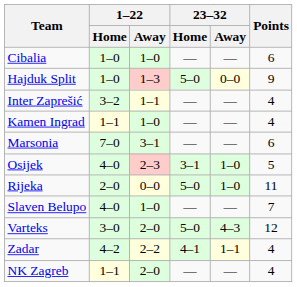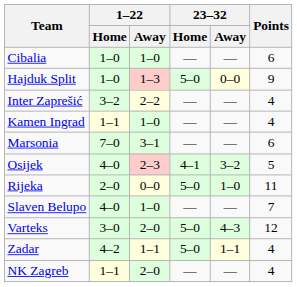 <table class="wikitable" style="text-align:center">
 <tr>
 <th rowspan=2>Team</th>
 <th colspan=2>1–22</th>
 <th colspan=2>23–32</th>
 <th rowspan=2>Points</th>
 </tr>
 <tr>
 <th width=40>Home</th>
 <th width=40>Away</th>
 <th width=40>Home</th>
 <th width=40>Away</th>
 </tr>
 <tr>
 <td align=left><a href='#'>Cibalia</a></td>
 <td bgcolor="#ddffdd">1–0</td>
 <td bgcolor="#ddffdd">1–0</td>
 <td>—</td>
 <td>—</td>
 <td>6</td>
 </tr>
 <tr>
 <td align=left><a href='#'>Hajduk Split</a></td>
 <td bgcolor="#ddffdd">1–0</td>
 <td bgcolor=#FFCCCC>1–3</td>
 <td bgcolor="#ddffdd">5–0</td>
 <td bgcolor="#ffffdd">0–0</td>
 <td>9</td>
 </tr>
 <tr>
 <td align=left><a href='#'>Inter Zaprešić</a></td>
 <td bgcolor="#ddffdd">3–2</td>
-<td bgcolor="#ffffdd">1–1</td>
+<td bgcolor="#ffffdd">2–2</td>
 <td>—</td>
 <td>—</td>
 <td>4</td>
 </tr>
 <tr>
 <td align=left><a href='#'>Kamen Ingrad</a></td>
 <td bgcolor="#ffffdd">1–1</td>
 <td bgcolor="#ddffdd">1–0</td>
 <td>—</td>
 <td>—</td>
 <td>4</td>
 </tr>
 <tr>
 <td align=left><a href='#'>Marsonia</a></td>
 <td bgcolor="#ddffdd">7–0</td>
 <td bgcolor="#ddffdd">3–1</td>
 <td>—</td>
 <td>—</td>
 <td>6</td>
 </tr>
 <tr>
 <td align=left><a href='#'>Osijek</a></td>
 <td bgcolor="#ddffdd">4–0</td>
 <td bgcolor=#FFCCCC>2–3</td>
-<td bgcolor="#ddffdd">3–1</td>
-<td bgcolor="#ddffdd">1–0</td>
+<td bgcolor="#ddffdd">4–1</td>
+<td bgcolor="#ddffdd">3–2</td>
 <td>5</td>
 </tr>
 <tr>
 <td align=left><a href='#'>Rijeka</a></td>
 <td bgcolor="#ddffdd">2–0</td>
 <td bgcolor="#ffffdd">0–0</td>
 <td bgcolor="#ddffdd">5–0</td>
 <td bgcolor="#ddffdd">1–0</td>
 <td>11</td>
 </tr>
 <tr>
 <td align=left><a href='#'>Slaven Belupo</a></td>
 <td bgcolor="#ddffdd">4–0</td>
 <td bgcolor="#ddffdd">1–0</td>
 <td>—</td>
 <td>—</td>
 <td>7</td>
 </tr>
 <tr>
 <td align=left><a href='#'>Varteks</a></td>
 <td bgcolor="#ddffdd">3–0</td>
 <td bgcolor="#ddffdd">2–0</td>
 <td bgcolor="#ddffdd">5–0</td>
 <td bgcolor="#ddffdd">4–3</td>
 <td>12</td>
 </tr>
 <tr>
 <td align=left><a href='#'>Zadar</a></td>
 <td bgcolor="#ddffdd">4–2</td>
-<td bgcolor="#ffffdd">2–2</td>
-<td bgcolor="#ddffdd">4–1</td>
+<td bgcolor="#ffffdd">1–1</td>
+<td bgcolor="#ddffdd">5–0</td>
 <td bgcolor="#ffffdd">1–1</td>
 <td>4</td>
 </tr>
 <tr>
 <td align=left><a href='#'>NK Zagreb</a></td>
 <td bgcolor="#ffffdd">1–1</td>
 <td bgcolor="#ddffdd">2–0</td>
 <td>—</td>
 <td>—</td>
 <td>4</td>
 </tr>
 </table>
